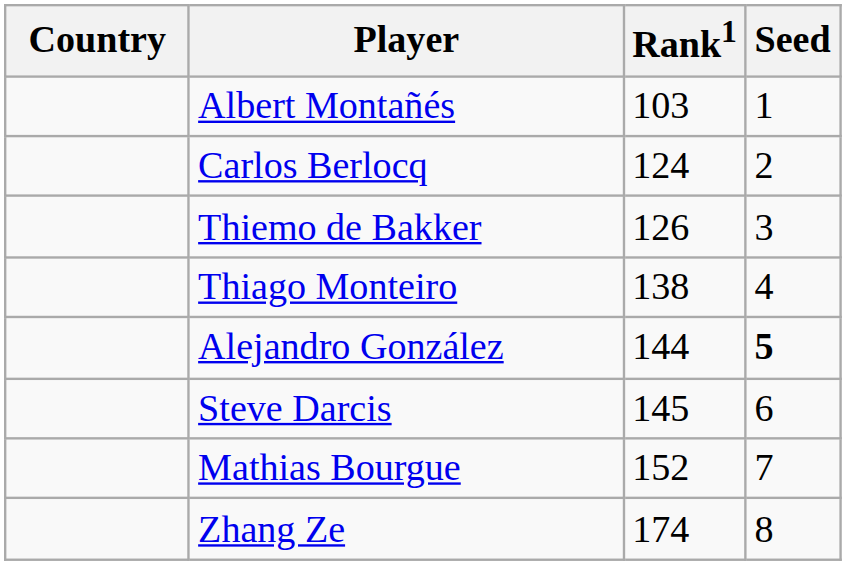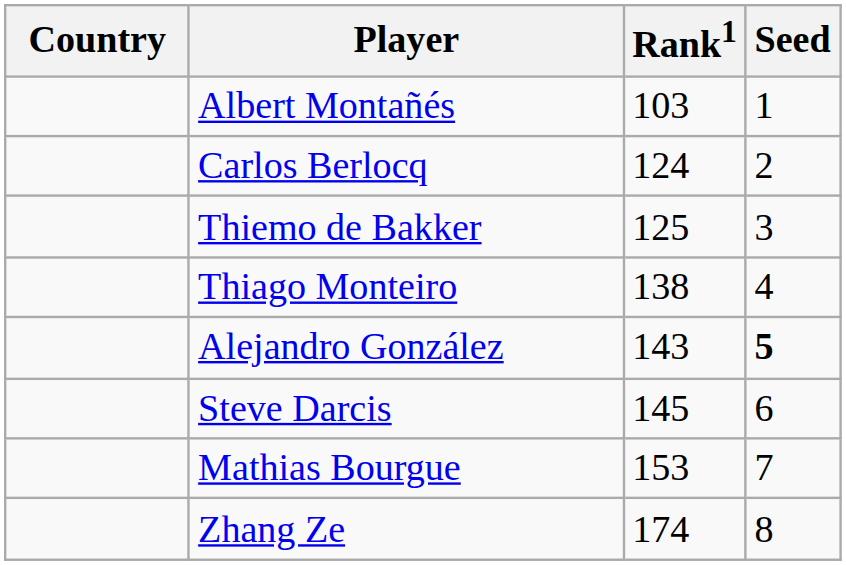 <table class="sortable wikitable">
 <tr>
 <th width="70">Country</th>
 <th width="175">Player</th>
 <th>Rank<sup>1</sup></th>
 <th>Seed</th>
 </tr>
 <tr>
 <td></td>
 <td><a href='#'>Albert Montañés</a></td>
 <td>103</td>
 <td>1</td>
 </tr>
 <tr>
 <td></td>
 <td><a href='#'>Carlos Berlocq</a></td>
 <td>124</td>
 <td>2</td>
 </tr>
 <tr>
 <td></td>
 <td><a href='#'>Thiemo de Bakker</a></td>
-<td>126</td>
+<td>125</td>
 <td>3</td>
 </tr>
 <tr>
 <td></td>
 <td><a href='#'>Thiago Monteiro</a></td>
 <td>138</td>
 <td>4</td>
 </tr>
 <tr>
 <td></td>
 <td><a href='#'>Alejandro González</a></td>
-<td>144</td>
+<td>143</td>
 <td><strong>5</strong></td>
 </tr>
 <tr>
 <td></td>
 <td><a href='#'>Steve Darcis</a></td>
 <td>145</td>
 <td>6</td>
 </tr>
 <tr>
 <td></td>
 <td><a href='#'>Mathias Bourgue</a></td>
-<td>152</td>
+<td>153</td>
 <td>7</td>
 </tr>
 <tr>
 <td></td>
 <td><a href='#'>Zhang Ze</a></td>
 <td>174</td>
 <td>8</td>
 </tr>
 </table>
